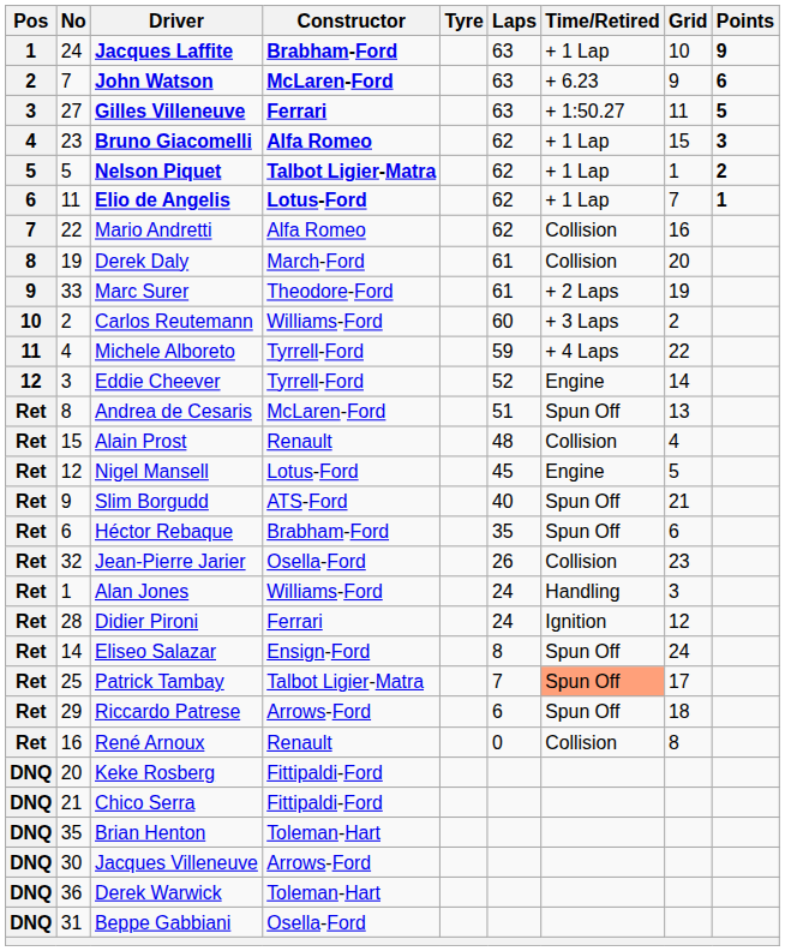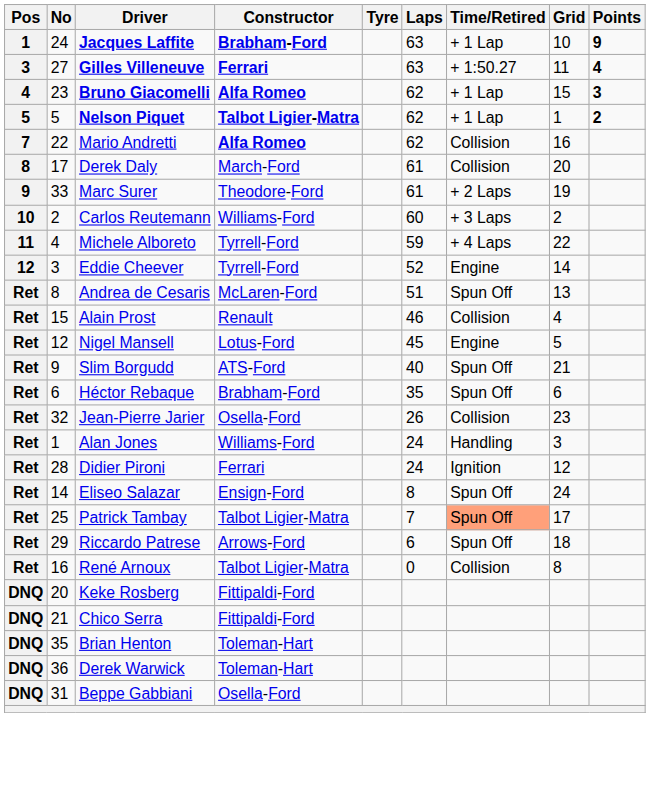 <table class="wikitable" style="font-size: 95%;">
 <tr>
 <th>Pos</th>
 <th>No</th>
 <th>Driver</th>
 <th>Constructor</th>
 <th>Tyre</th>
 <th>Laps</th>
 <th>Time/Retired</th>
 <th>Grid</th>
 <th>Points</th>
 </tr>
 <tr>
 <th>1</th>
 <td>24</td>
 <td> <strong><a href='#'>Jacques Laffite</a></strong></td>
 <td><strong><a href='#'>Brabham</a>-<a href='#'>Ford</a></strong></td>
 <td></td>
 <td>63</td>
 <td>+ 1 Lap</td>
 <td>10</td>
 <td><strong>9</strong></td>
 </tr>
 <tr>
-<th>2</th>
-<td>7</td>
-<td> <strong><a href='#'>John Watson</a></strong></td>
-<td><strong><a href='#'>McLaren</a>-<a href='#'>Ford</a></strong></td>
-<td></td>
-<td>63</td>
-<td>+ 6.23</td>
-<td>9</td>
-<td><strong>6</strong></td>
-</tr>
-<tr>
 <th>3</th>
 <td>27</td>
 <td> <strong><a href='#'>Gilles Villeneuve</a></strong></td>
 <td><strong><a href='#'>Ferrari</a></strong></td>
 <td></td>
 <td>63</td>
 <td>+ 1:50.27</td>
 <td>11</td>
-<td><strong>5</strong></td>
+<td><strong>4</strong></td>
 </tr>
 <tr>
 <th>4</th>
 <td>23</td>
 <td> <strong><a href='#'>Bruno Giacomelli</a></strong></td>
 <td><strong><a href='#'>Alfa Romeo</a></strong></td>
 <td></td>
 <td>62</td>
 <td>+ 1 Lap</td>
 <td>15</td>
 <td><strong>3</strong></td>
 </tr>
 <tr>
 <th>5</th>
 <td>5</td>
 <td> <strong><a href='#'>Nelson Piquet</a></strong></td>
 <td><strong><a href='#'>Talbot Ligier</a>-<a href='#'>Matra</a></strong></td>
 <td></td>
 <td>62</td>
 <td>+ 1 Lap</td>
 <td>1</td>
 <td><strong>2</strong></td>
 </tr>
 <tr>
-<th>6</th>
-<td>11</td>
-<td> <strong><a href='#'>Elio de Angelis</a></strong></td>
-<td><strong><a href='#'>Lotus</a>-<a href='#'>Ford</a></strong></td>
-<td></td>
-<td>62</td>
-<td>+ 1 Lap</td>
-<td>7</td>
-<td><strong>1</strong></td>
-</tr>
-<tr>
 <th>7</th>
 <td>22</td>
 <td> <a href='#'>Mario Andretti</a></td>
-<td><a href='#'>Alfa Romeo</a></td>
+<td><strong><a href='#'>Alfa Romeo</a></strong></td>
 <td></td>
 <td>62</td>
 <td>Collision</td>
 <td>16</td>
 <td> </td>
 </tr>
 <tr>
 <th>8</th>
-<td>19</td>
+<td>17</td>
 <td> <a href='#'>Derek Daly</a></td>
 <td><a href='#'>March</a>-<a href='#'>Ford</a></td>
 <td></td>
 <td>61</td>
 <td>Collision</td>
 <td>20</td>
 <td> </td>
 </tr>
 <tr>
 <th>9</th>
 <td>33</td>
 <td> <a href='#'>Marc Surer</a></td>
 <td><a href='#'>Theodore</a>-<a href='#'>Ford</a></td>
 <td></td>
 <td>61</td>
 <td>+ 2 Laps</td>
 <td>19</td>
 <td> </td>
 </tr>
 <tr>
 <th>10</th>
 <td>2</td>
 <td> <a href='#'>Carlos Reutemann</a></td>
 <td><a href='#'>Williams</a>-<a href='#'>Ford</a></td>
 <td></td>
 <td>60</td>
 <td>+ 3 Laps</td>
 <td>2</td>
 <td> </td>
 </tr>
 <tr>
 <th>11</th>
 <td>4</td>
 <td> <a href='#'>Michele Alboreto</a></td>
 <td><a href='#'>Tyrrell</a>-<a href='#'>Ford</a></td>
 <td></td>
 <td>59</td>
 <td>+ 4 Laps</td>
 <td>22</td>
 <td> </td>
 </tr>
 <tr>
 <th>12</th>
 <td>3</td>
 <td> <a href='#'>Eddie Cheever</a></td>
 <td><a href='#'>Tyrrell</a>-<a href='#'>Ford</a></td>
 <td></td>
 <td>52</td>
 <td>Engine</td>
 <td>14</td>
 <td> </td>
 </tr>
 <tr>
 <th>Ret</th>
 <td>8</td>
 <td> <a href='#'>Andrea de Cesaris</a></td>
 <td><a href='#'>McLaren</a>-<a href='#'>Ford</a></td>
 <td></td>
 <td>51</td>
 <td>Spun Off</td>
 <td>13</td>
 <td> </td>
 </tr>
 <tr>
 <th>Ret</th>
 <td>15</td>
 <td> <a href='#'>Alain Prost</a></td>
 <td><a href='#'>Renault</a></td>
 <td></td>
-<td>48</td>
+<td>46</td>
 <td>Collision</td>
 <td>4</td>
 <td> </td>
 </tr>
 <tr>
 <th>Ret</th>
 <td>12</td>
 <td> <a href='#'>Nigel Mansell</a></td>
 <td><a href='#'>Lotus</a>-<a href='#'>Ford</a></td>
 <td></td>
 <td>45</td>
 <td>Engine</td>
 <td>5</td>
 <td> </td>
 </tr>
 <tr>
 <th>Ret</th>
 <td>9</td>
 <td> <a href='#'>Slim Borgudd</a></td>
 <td><a href='#'>ATS</a>-<a href='#'>Ford</a></td>
 <td></td>
 <td>40</td>
 <td>Spun Off</td>
 <td>21</td>
 <td> </td>
 </tr>
 <tr>
 <th>Ret</th>
 <td>6</td>
 <td> <a href='#'>Héctor Rebaque</a></td>
 <td><a href='#'>Brabham</a>-<a href='#'>Ford</a></td>
 <td></td>
 <td>35</td>
 <td>Spun Off</td>
 <td>6</td>
 <td> </td>
 </tr>
 <tr>
 <th>Ret</th>
 <td>32</td>
 <td> <a href='#'>Jean-Pierre Jarier</a></td>
 <td><a href='#'>Osella</a>-<a href='#'>Ford</a></td>
 <td></td>
 <td>26</td>
 <td>Collision</td>
 <td>23</td>
 <td> </td>
 </tr>
 <tr>
 <th>Ret</th>
 <td>1</td>
 <td> <a href='#'>Alan Jones</a></td>
 <td><a href='#'>Williams</a>-<a href='#'>Ford</a></td>
 <td></td>
 <td>24</td>
 <td>Handling</td>
 <td>3</td>
 <td> </td>
 </tr>
 <tr>
 <th>Ret</th>
 <td>28</td>
 <td> <a href='#'>Didier Pironi</a></td>
 <td><a href='#'>Ferrari</a></td>
 <td></td>
 <td>24</td>
 <td>Ignition</td>
 <td>12</td>
 <td> </td>
 </tr>
 <tr>
 <th>Ret</th>
 <td>14</td>
 <td> <a href='#'>Eliseo Salazar</a></td>
 <td><a href='#'>Ensign</a>-<a href='#'>Ford</a></td>
 <td></td>
 <td>8</td>
 <td>Spun Off</td>
 <td>24</td>
 <td> </td>
 </tr>
 <tr>
 <th>Ret</th>
 <td>25</td>
 <td> <a href='#'>Patrick Tambay</a></td>
 <td><a href='#'>Talbot Ligier</a>-<a href='#'>Matra</a></td>
 <td></td>
 <td>7</td>
 <td style="background: lightsalmon;">Spun Off</td>
 <td>17</td>
 <td> </td>
 </tr>
 <tr>
 <th>Ret</th>
 <td>29</td>
 <td> <a href='#'>Riccardo Patrese</a></td>
 <td><a href='#'>Arrows</a>-<a href='#'>Ford</a></td>
 <td></td>
 <td>6</td>
 <td>Spun Off</td>
 <td>18</td>
 <td> </td>
 </tr>
 <tr>
 <th>Ret</th>
 <td>16</td>
 <td> <a href='#'>René Arnoux</a></td>
-<td><a href='#'>Renault</a></td>
+<td><a href='#'>Talbot Ligier</a>-<a href='#'>Matra</a></td>
 <td></td>
 <td>0</td>
 <td>Collision</td>
 <td>8</td>
 <td> </td>
 </tr>
 <tr>
 <th>DNQ</th>
 <td>20</td>
 <td> <a href='#'>Keke Rosberg</a></td>
 <td><a href='#'>Fittipaldi</a>-<a href='#'>Ford</a></td>
 <td></td>
 <td> </td>
 <td></td>
 <td></td>
 <td> </td>
 </tr>
 <tr>
 <th>DNQ</th>
 <td>21</td>
 <td> <a href='#'>Chico Serra</a></td>
 <td><a href='#'>Fittipaldi</a>-<a href='#'>Ford</a></td>
 <td></td>
 <td> </td>
 <td></td>
 <td></td>
 <td> </td>
 </tr>
 <tr>
 <th>DNQ</th>
 <td>35</td>
 <td> <a href='#'>Brian Henton</a></td>
 <td><a href='#'>Toleman</a>-<a href='#'>Hart</a></td>
 <td></td>
 <td> </td>
 <td></td>
 <td></td>
 <td> </td>
 </tr>
 <tr>
 <th>DNQ</th>
-<td>30</td>
-<td> <a href='#'>Jacques Villeneuve</a></td>
-<td><a href='#'>Arrows</a>-<a href='#'>Ford</a></td>
-<td></td>
-<td> </td>
-<td></td>
-<td></td>
-<td> </td>
-</tr>
-<tr>
-<th>DNQ</th>
 <td>36</td>
 <td> <a href='#'>Derek Warwick</a></td>
 <td><a href='#'>Toleman</a>-<a href='#'>Hart</a></td>
 <td></td>
 <td> </td>
 <td></td>
 <td></td>
 <td> </td>
 </tr>
 <tr>
 <th>DNQ</th>
 <td>31</td>
 <td> <a href='#'>Beppe Gabbiani</a></td>
 <td><a href='#'>Osella</a>-<a href='#'>Ford</a></td>
 <td></td>
 <td> </td>
 <td> </td>
 <td> </td>
 <td> </td>
 </tr>
 <tr>
 <th colspan="9"></th>
 </tr>
 </table>
